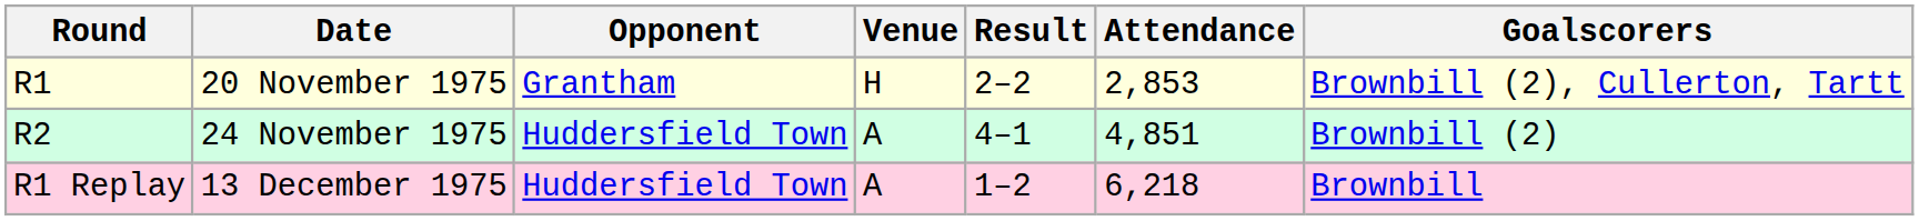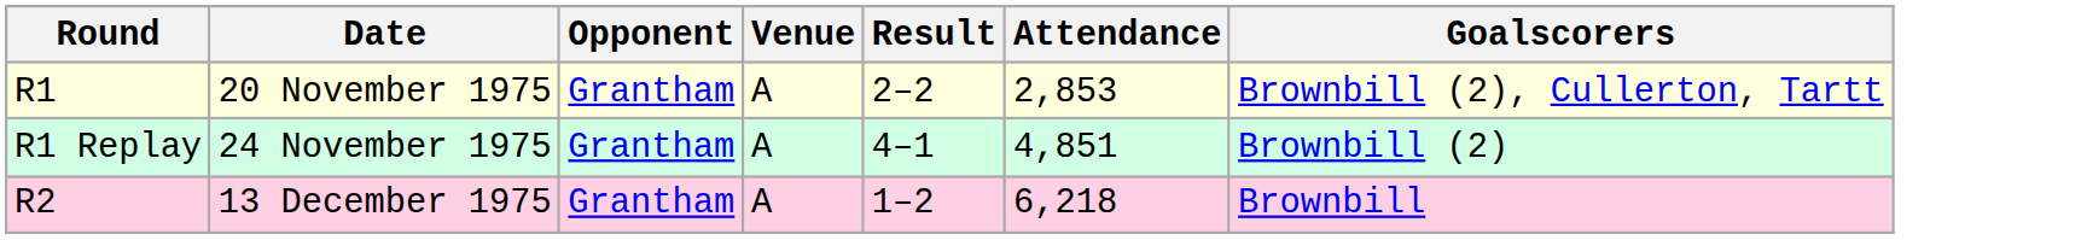 <table class="wikitable">
 <tr>
 <th>Round</th>
 <th>Date</th>
 <th>Opponent</th>
 <th>Venue</th>
 <th>Result</th>
 <th>Attendance</th>
 <th>Goalscorers</th>
 </tr>
 <tr style="background-color: #ffffdd;">
 <td>R1</td>
 <td>20 November 1975</td>
 <td><a href='#'>Grantham</a></td>
-<td>H</td>
+<td>A</td>
 <td>2–2</td>
 <td>2,853</td>
 <td><a href='#'>Brownbill</a> (2), <a href='#'>Cullerton</a>, <a href='#'>Tartt</a></td>
 </tr>
 <tr style="background-color: #d0ffe3;">
-<td>R2</td>
+<td>R1 Replay</td>
 <td>24 November 1975</td>
-<td><a href='#'>Huddersfield Town</a></td>
+<td><a href='#'>Grantham</a></td>
 <td>A</td>
 <td>4–1</td>
 <td>4,851</td>
 <td><a href='#'>Brownbill</a> (2)</td>
 </tr>
 <tr style="background-color: #ffd0e3;">
-<td>R1 Replay</td>
+<td>R2</td>
 <td>13 December 1975</td>
-<td><a href='#'>Huddersfield Town</a></td>
+<td><a href='#'>Grantham</a></td>
 <td>A</td>
 <td>1–2</td>
 <td>6,218</td>
 <td><a href='#'>Brownbill</a></td>
 </tr>
 </table>
